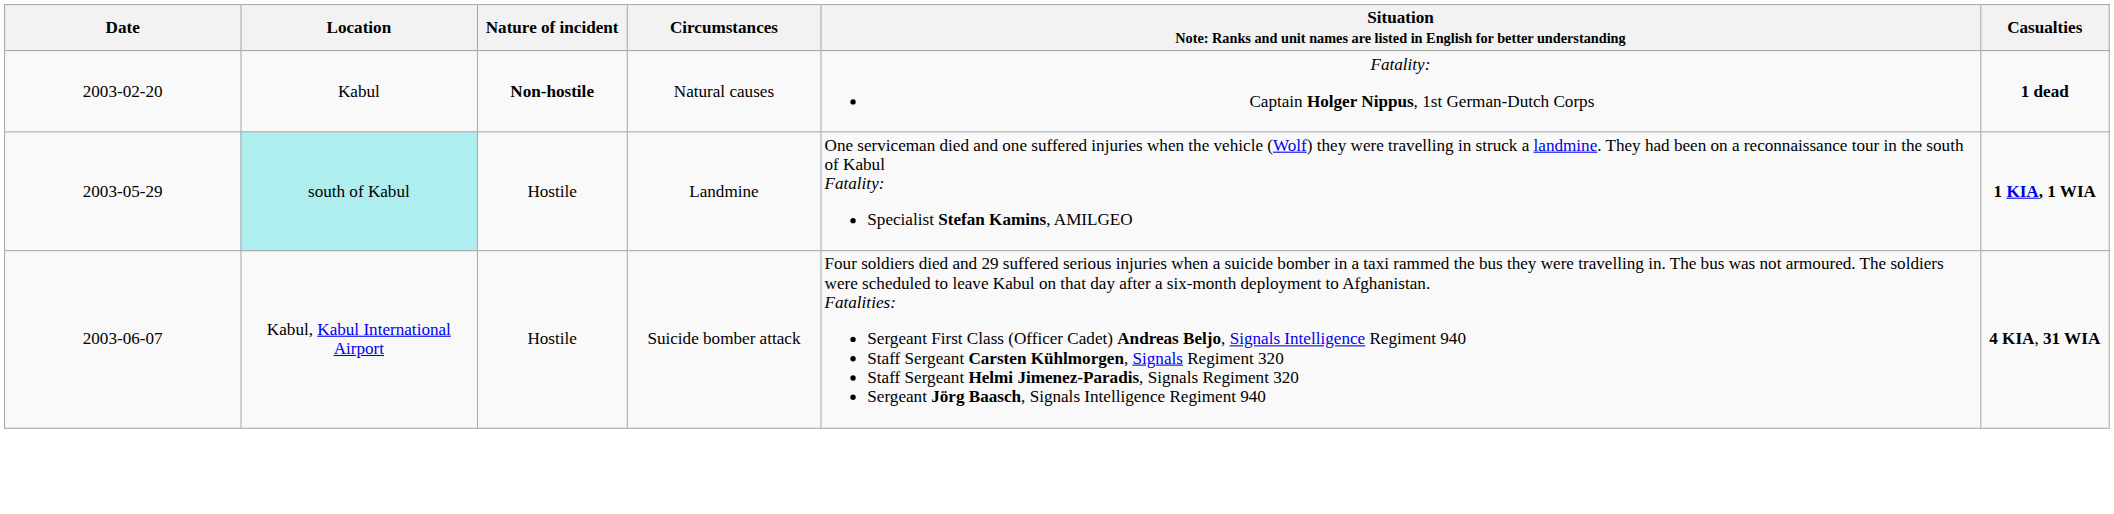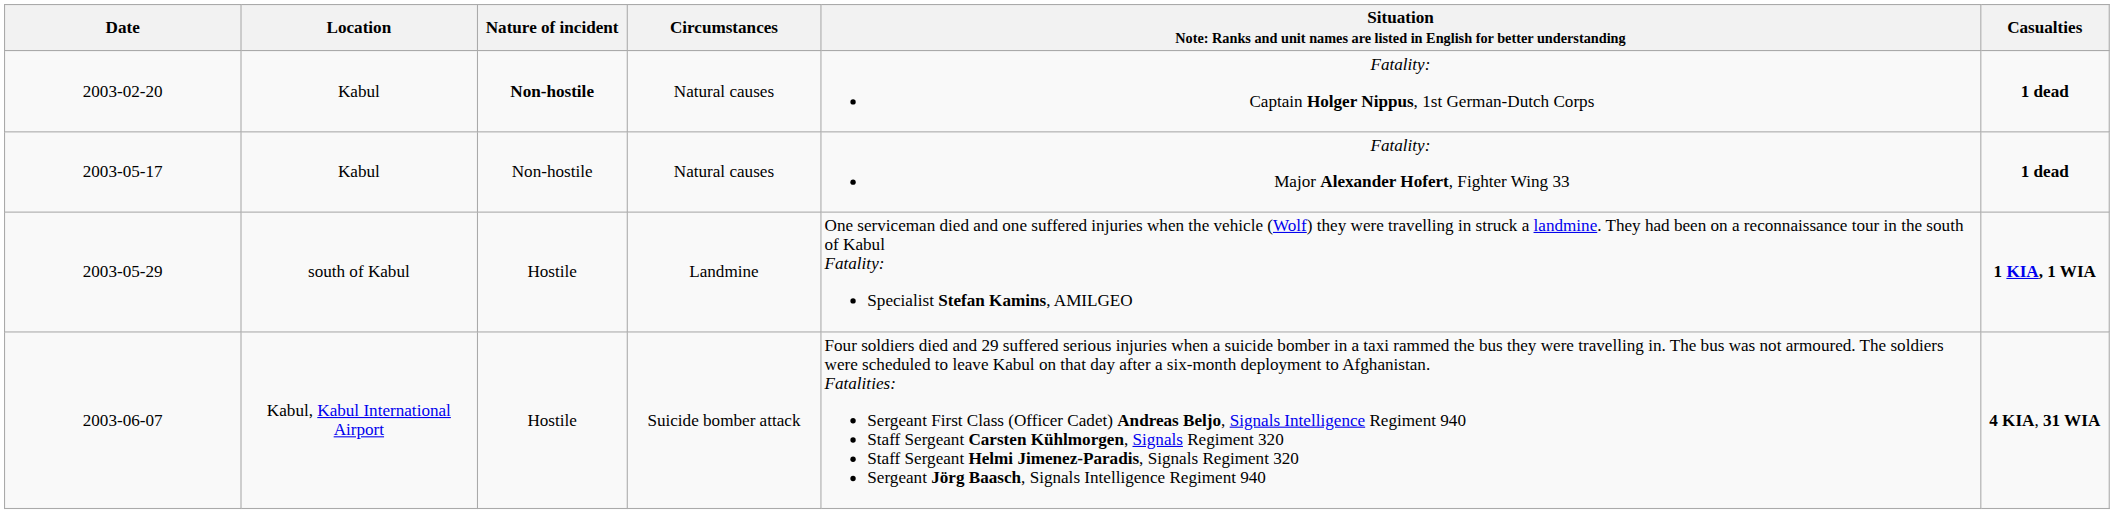 <table class="wikitable">
 <tr>
 <th style="width: 11%">Date</th>
 <th style="width: 11%">Location</th>
 <th style="width: 7%">Nature of incident</th>
 <th style="width: 9%">Circumstances</th>
 <th style="width: 54%">Situation<br><small>Note: Ranks and unit names are listed in English for better understanding</small></th>
 <th style="width: 6%">Casualties</th>
 </tr>
 <tr>
 <td align="center">2003-02-20</td>
 <td align="center">Kabul</td>
 <td align="center"><strong>Non-hostile</strong></td>
 <td align="center">Natural causes</td>
 <td align="center"><em>Fatality:</em><br><ul><li>Captain <strong>Holger Nippus</strong>, 1st German-Dutch Corps</li></ul></td>
 <td align="center"><strong>1 dead</strong></td>
 </tr>
 <tr>
+<td align="center">2003-05-17</td>
+<td align="center">Kabul</td>
+<td align="center">Non-hostile</td>
+<td align="center">Natural causes</td>
+<td align="center"><em>Fatality:</em><br><ul><li>Major <strong>Alexander Hofert</strong>, Fighter Wing 33</li></ul></td>
+<td align="center"><strong>1 dead</strong></td>
+</tr>
+<tr>
 <td align="center">2003-05-29</td>
-<td align="center" style="background: paleturquoise;">south of Kabul</td>
+<td align="center">south of Kabul</td>
 <td align="center">Hostile</td>
 <td align="center">Landmine</td>
 <td>One serviceman died and one suffered injuries when the vehicle (<a href='#'>Wolf</a>) they were travelling in struck a <a href='#'>landmine</a>. They had been on a reconnaissance tour in the south of Kabul<br><em>Fatality:</em><ul><li>Specialist <strong>Stefan Kamins</strong>, AMILGEO</li></ul></td>
 <td align="center"><strong>1 <a href='#'>KIA</a>, 1 WIA</strong></td>
 </tr>
 <tr>
 <td align="center">2003-06-07</td>
 <td align="center">Kabul, <a href='#'>Kabul International Airport</a></td>
 <td align="center">Hostile</td>
 <td align="center">Suicide bomber attack</td>
 <td>Four soldiers died and 29 suffered serious injuries when a suicide bomber in a taxi rammed the bus they were travelling in. The bus was not armoured. The soldiers were scheduled to leave Kabul on that day after a six-month deployment to Afghanistan.<br><em>Fatalities:</em><ul><li>Sergeant First Class (Officer Cadet) <strong>Andreas Beljo</strong>, <a href='#'>Signals Intelligence</a> Regiment 940</li><li>Staff Sergeant <strong>Carsten Kühlmorgen</strong>, <a href='#'>Signals</a> Regiment 320</li><li>Staff Sergeant <strong>Helmi Jimenez-Paradis</strong>, Signals Regiment 320</li><li>Sergeant <strong>Jörg Baasch</strong>, Signals Intelligence Regiment 940</li></ul></td>
 <td align="center"><strong>4 KIA</strong>, <strong>31 WIA</strong></td>
 </tr>
 </table>
